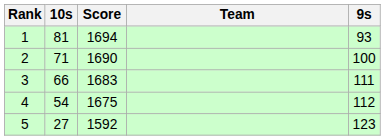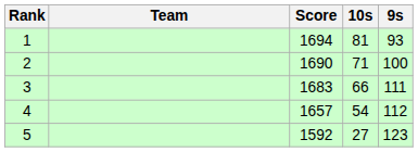 <table class=wikitable style="text-align:center">
 <tr>
 <th width=40>Rank</th>
+<th width=250>Team</th>
+<th width=50>Score</th>
 <th width=30>10s</th>
-<th width=50>Score</th>
-<th width=250>Team</th>
 <th width=30>9s</th>
 </tr>
 <tr bgcolor="ccffcc">
 <td>1</td>
+<td align=left></td>
+<td>1694</td>
 <td>81</td>
-<td>1694</td>
-<td align=left></td>
 <td>93</td>
 </tr>
 <tr bgcolor="ccffcc">
 <td>2</td>
+<td align=left></td>
+<td>1690</td>
 <td>71</td>
-<td>1690</td>
-<td align=left></td>
 <td>100</td>
 </tr>
 <tr bgcolor="ccffcc">
 <td>3</td>
+<td align=left></td>
+<td>1683</td>
 <td>66</td>
-<td>1683</td>
-<td align=left></td>
 <td>111</td>
 </tr>
 <tr bgcolor="ccffcc">
 <td>4</td>
+<td align=left></td>
+<td>1657</td>
 <td>54</td>
-<td>1675</td>
-<td align=left></td>
 <td>112</td>
 </tr>
 <tr bgcolor="ccffcc">
 <td>5</td>
+<td align=left></td>
+<td>1592</td>
 <td>27</td>
-<td>1592</td>
-<td align=left></td>
 <td>123</td>
 </tr>
 </table>
